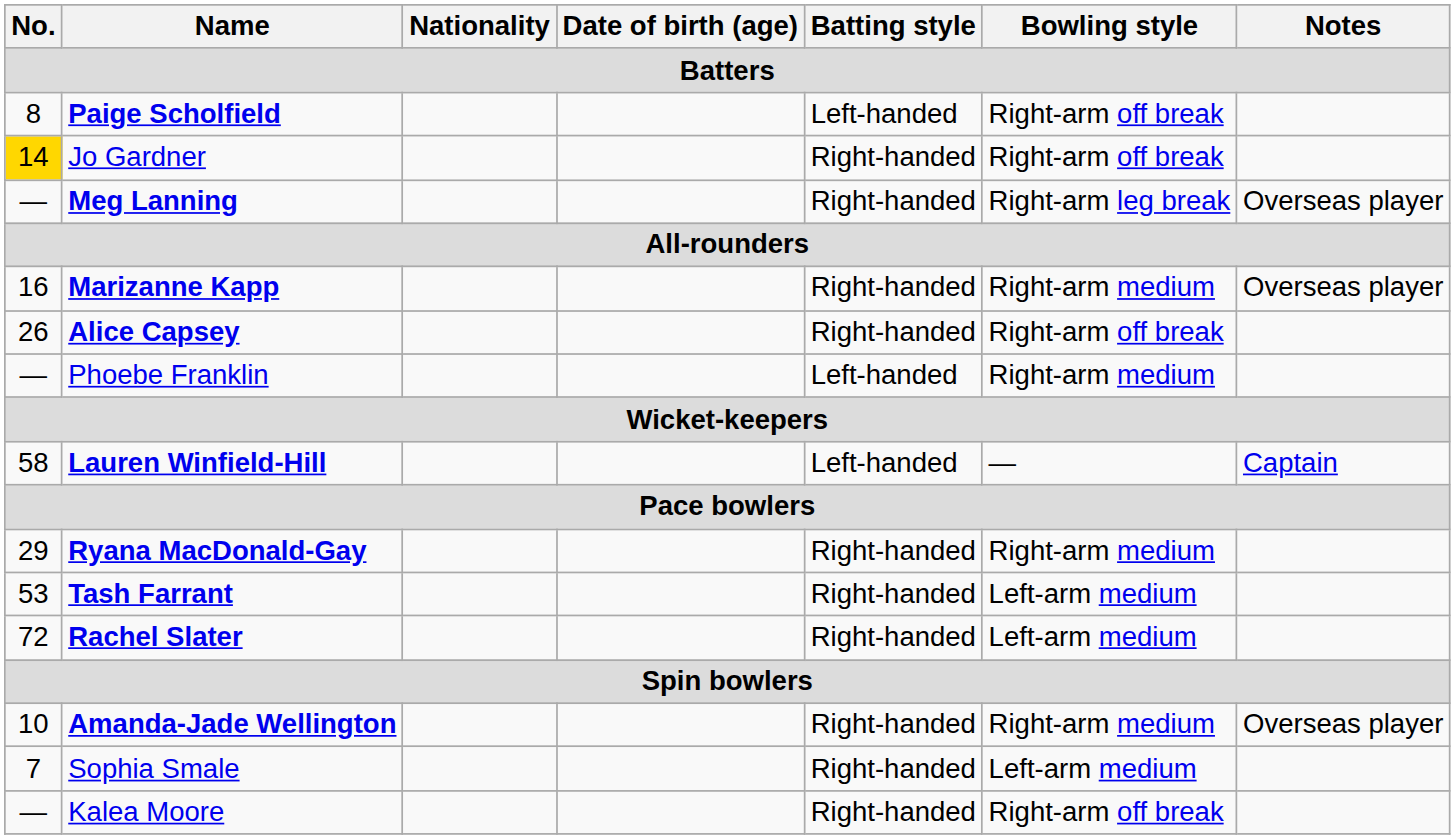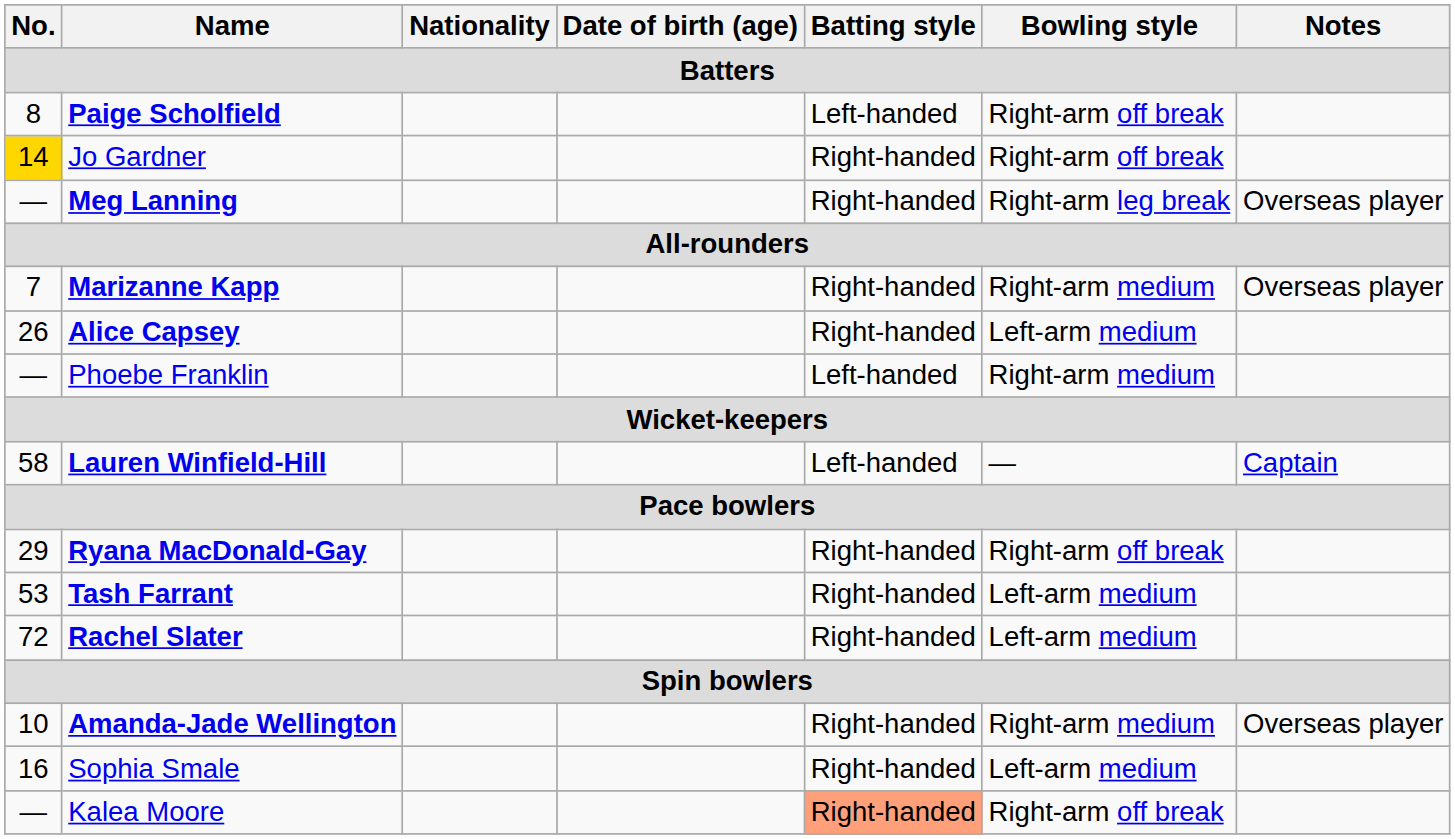 <table class="wikitable">
 <tr>
 <th>No.</th>
 <th>Name</th>
 <th>Nationality</th>
 <th>Date of birth (age)</th>
 <th>Batting style</th>
 <th>Bowling style</th>
 <th>Notes</th>
 </tr>
 <tr>
 <th colspan="7" style="background: #DCDCDC" align=right>Batters</th>
 </tr>
 <tr>
 <td style="text-align:center">8</td>
 <td><strong><a href='#'>Paige Scholfield</a></strong></td>
 <td></td>
 <td></td>
 <td>Left-handed</td>
 <td>Right-arm <a href='#'>off break</a></td>
 <td></td>
 </tr>
 <tr>
 <td style="background: gold; text-align:center">14</td>
 <td><a href='#'>Jo Gardner</a></td>
 <td></td>
 <td></td>
 <td>Right-handed</td>
 <td>Right-arm <a href='#'>off break</a></td>
 <td></td>
 </tr>
 <tr>
 <td style="text-align:center">—</td>
 <td><strong><a href='#'>Meg Lanning</a></strong></td>
 <td></td>
 <td></td>
 <td>Right-handed</td>
 <td>Right-arm <a href='#'>leg break</a></td>
 <td>Overseas player</td>
 </tr>
 <tr>
 <th colspan="7" style="background: #DCDCDC" align=right>All-rounders</th>
 </tr>
 <tr>
-<td style="text-align:center">16</td>
+<td style="text-align:center">7</td>
 <td><strong><a href='#'>Marizanne Kapp</a></strong></td>
 <td></td>
 <td></td>
 <td>Right-handed</td>
 <td>Right-arm <a href='#'>medium</a></td>
 <td>Overseas player</td>
 </tr>
 <tr>
 <td style="text-align:center">26</td>
 <td><strong><a href='#'>Alice Capsey</a></strong></td>
 <td></td>
 <td></td>
 <td>Right-handed</td>
-<td>Right-arm <a href='#'>off break</a></td>
+<td>Left-arm <a href='#'>medium</a></td>
 <td></td>
 </tr>
 <tr>
 <td style="text-align:center">—</td>
 <td><a href='#'>Phoebe Franklin</a></td>
 <td></td>
 <td></td>
 <td>Left-handed</td>
 <td>Right-arm <a href='#'>medium</a></td>
 <td></td>
 </tr>
 <tr>
 <th colspan="7" style="background: #DCDCDC" align=right>Wicket-keepers</th>
 </tr>
 <tr>
 <td style="text-align:center">58</td>
 <td><strong><a href='#'>Lauren Winfield-Hill</a></strong></td>
 <td></td>
 <td></td>
 <td>Left-handed</td>
 <td>—</td>
 <td><a href='#'>Captain</a></td>
 </tr>
 <tr>
 <th colspan="7" style="background: #DCDCDC" align=right>Pace bowlers</th>
 </tr>
 <tr>
 <td style="text-align:center">29</td>
 <td><strong><a href='#'>Ryana MacDonald-Gay</a></strong></td>
 <td></td>
 <td></td>
 <td>Right-handed</td>
-<td>Right-arm <a href='#'>medium</a></td>
+<td>Right-arm <a href='#'>off break</a></td>
 <td></td>
 </tr>
 <tr>
 <td style="text-align:center">53</td>
 <td><strong><a href='#'>Tash Farrant</a></strong></td>
 <td></td>
 <td></td>
 <td>Right-handed</td>
 <td>Left-arm <a href='#'>medium</a></td>
 <td></td>
 </tr>
 <tr>
 <td style="text-align:center">72</td>
 <td><strong><a href='#'>Rachel Slater</a></strong></td>
 <td></td>
 <td></td>
 <td>Right-handed</td>
 <td>Left-arm <a href='#'>medium</a></td>
 <td></td>
 </tr>
 <tr>
 <th colspan="7" style="background: #DCDCDC" align=right>Spin bowlers</th>
 </tr>
 <tr>
 <td style="text-align:center">10</td>
 <td><strong><a href='#'>Amanda-Jade Wellington</a></strong></td>
 <td></td>
 <td></td>
 <td>Right-handed</td>
 <td>Right-arm <a href='#'>medium</a></td>
 <td>Overseas player</td>
 </tr>
 <tr>
-<td style="text-align:center">7</td>
+<td style="text-align:center">16</td>
 <td><a href='#'>Sophia Smale</a></td>
 <td></td>
 <td></td>
 <td>Right-handed</td>
 <td>Left-arm <a href='#'>medium</a></td>
 <td></td>
 </tr>
 <tr>
 <td style="text-align:center">—</td>
 <td><a href='#'>Kalea Moore</a></td>
 <td></td>
 <td></td>
-<td>Right-handed</td>
+<td style="background: lightsalmon;">Right-handed</td>
 <td>Right-arm <a href='#'>off break</a></td>
 <td></td>
 </tr>
 </table>
